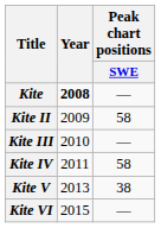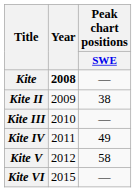 <table class="wikitable plainrowheaders" style="text-align:center;">
 <tr>
 <th scope="col" rowspan="2">Title</th>
 <th scope="col" rowspan="2">Year</th>
 <th scope="col" colspan="1">Peak chart positions</th>
 </tr>
 <tr>
 <th scope="col" style="width:3em;font-size:90%"><a href='#'>SWE</a><br></th>
 </tr>
 <tr>
 <th scope="row"><em>Kite</em></th>
 <td><strong>2008</strong></td>
 <td>—</td>
 </tr>
 <tr>
 <th scope="row"><em>Kite II</em></th>
 <td>2009</td>
-<td>58</td>
+<td>38</td>
 </tr>
 <tr>
 <th scope="row"><em>Kite III</em></th>
 <td>2010</td>
 <td>—</td>
 </tr>
 <tr>
 <th scope="row"><em>Kite IV</em></th>
 <td>2011</td>
-<td>58</td>
+<td>49</td>
 </tr>
 <tr>
 <th scope="row"><em>Kite V</em></th>
-<td>2013</td>
-<td>38</td>
+<td>2012</td>
+<td>58</td>
 </tr>
 <tr>
 <th scope="row"><em>Kite VI</em></th>
 <td>2015</td>
 <td>—</td>
 </tr>
 </table>
